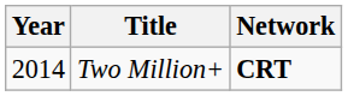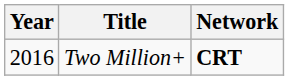 <table class="wikitable">
 <tr>
 <th>Year</th>
 <th>Title</th>
 <th>Network</th>
 </tr>
 <tr>
-<td>2014</td>
+<td>2016</td>
 <td><em>Two Million+</em></td>
 <td><strong>CRT</strong></td>
 </tr>
 </table>
